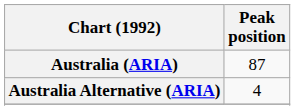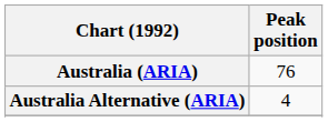 <table class="wikitable sortable plainrowheaders">
 <tr>
 <th>Chart (1992)</th>
 <th>Peak<br>position</th>
 </tr>
 <tr>
 <th scope="row">Australia (<a href='#'>ARIA</a>)</th>
-<td style="text-align:center;">87</td>
+<td style="text-align:center;">76</td>
 </tr>
 <tr>
 <th scope="row">Australia Alternative (<a href='#'>ARIA</a>)</th>
 <td style="text-align:center;">4</td>
 </tr>
 <tr>
 </tr>
 <tr>
 </tr>
 </table>
